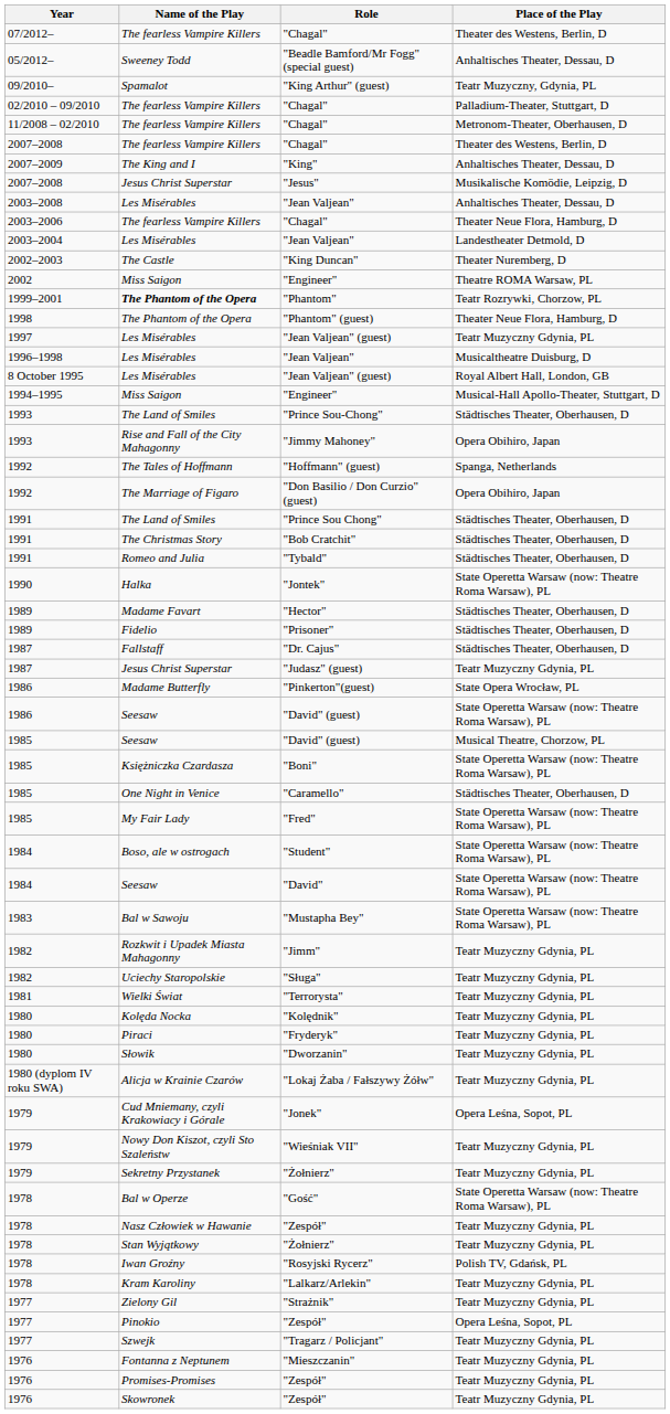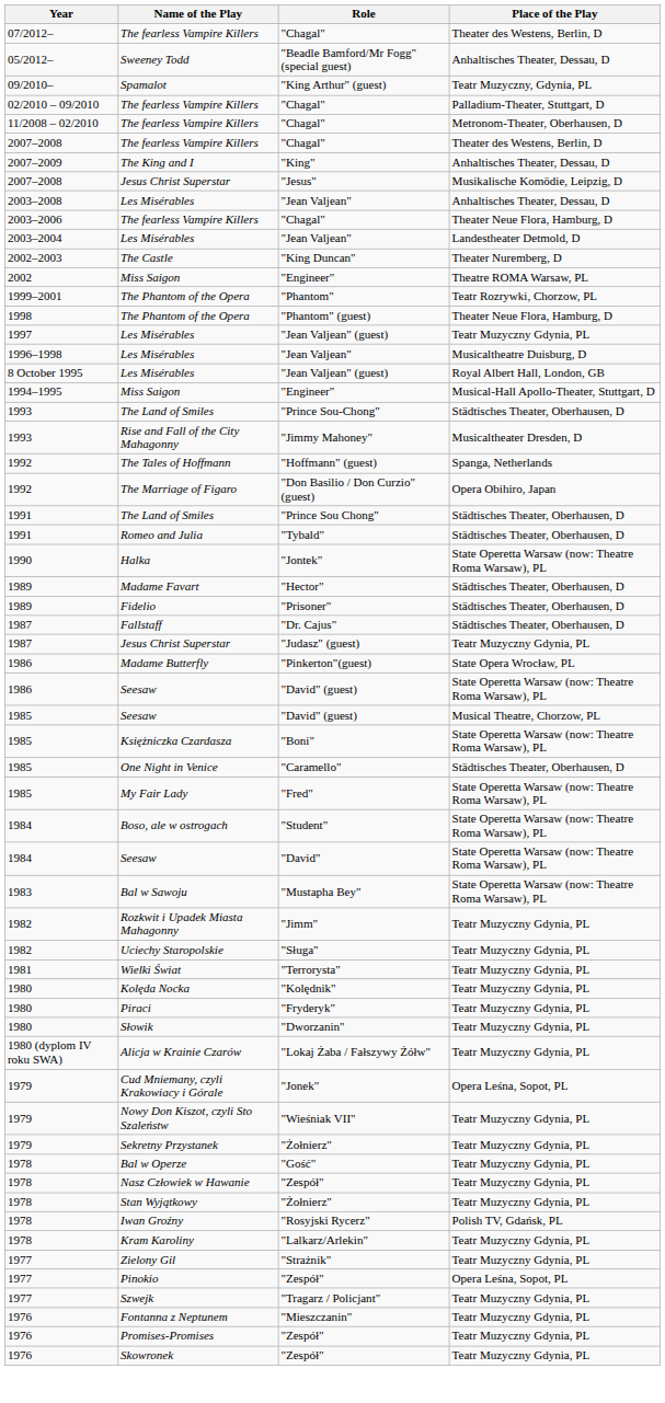 <table class="wikitable">
 <tr>
 <th>Year</th>
 <th>Name of the Play</th>
 <th>Role</th>
 <th>Place of the Play</th>
 </tr>
 <tr>
 <td>07/2012–</td>
 <td><em>The fearless Vampire Killers</em></td>
 <td>"Chagal"</td>
 <td>Theater des Westens, Berlin, D</td>
 </tr>
 <tr>
 <td>05/2012–</td>
 <td><em>Sweeney Todd</em></td>
 <td>"Beadle Bamford/Mr Fogg" (special guest)</td>
 <td>Anhaltisches Theater, Dessau, D</td>
 </tr>
 <tr>
 <td>09/2010–</td>
 <td><em>Spamalot</em></td>
 <td>"King Arthur" (guest)</td>
 <td>Teatr Muzyczny, Gdynia, PL</td>
 </tr>
 <tr>
 <td>02/2010 – 09/2010</td>
 <td><em>The fearless Vampire Killers</em></td>
 <td>"Chagal"</td>
 <td>Palladium-Theater, Stuttgart, D</td>
 </tr>
 <tr>
 <td>11/2008 – 02/2010</td>
 <td><em>The fearless Vampire Killers</em></td>
 <td>"Chagal"</td>
 <td>Metronom-Theater, Oberhausen, D</td>
 </tr>
 <tr>
 <td>2007–2008</td>
 <td><em>The fearless Vampire Killers</em></td>
 <td>"Chagal"</td>
 <td>Theater des Westens, Berlin, D</td>
 </tr>
 <tr>
 <td>2007–2009</td>
 <td><em>The King and I</em></td>
 <td>"King"</td>
 <td>Anhaltisches Theater, Dessau, D</td>
 </tr>
 <tr>
 <td>2007–2008</td>
 <td><em>Jesus Christ Superstar</em></td>
 <td>"Jesus"</td>
 <td>Musikalische Komödie, Leipzig, D</td>
 </tr>
 <tr>
 <td>2003–2008</td>
 <td><em>Les Misérables</em></td>
 <td>"Jean Valjean"</td>
 <td>Anhaltisches Theater, Dessau, D</td>
 </tr>
 <tr>
 <td>2003–2006</td>
 <td><em>The fearless Vampire Killers</em></td>
 <td>"Chagal"</td>
 <td>Theater Neue Flora, Hamburg, D</td>
 </tr>
 <tr>
 <td>2003–2004</td>
 <td><em>Les Misérables</em></td>
 <td>"Jean Valjean"</td>
 <td>Landestheater Detmold, D</td>
 </tr>
 <tr>
 <td>2002–2003</td>
 <td><em>The Castle</em></td>
 <td>"King Duncan"</td>
 <td>Theater Nuremberg, D</td>
 </tr>
 <tr>
 <td>2002</td>
 <td><em>Miss Saigon</em></td>
 <td>"Engineer"</td>
 <td>Theatre ROMA Warsaw, PL</td>
 </tr>
 <tr>
 <td>1999–2001</td>
-<td><strong><em>The Phantom of the Opera</em></strong></td>
+<td><em>The Phantom of the Opera</em></td>
 <td>"Phantom"</td>
 <td>Teatr Rozrywki, Chorzow, PL</td>
 </tr>
 <tr>
 <td>1998</td>
 <td><em>The Phantom of the Opera</em></td>
 <td>"Phantom" (guest)</td>
 <td>Theater Neue Flora, Hamburg, D</td>
 </tr>
 <tr>
 <td>1997</td>
 <td><em>Les Misérables</em></td>
 <td>"Jean Valjean"  (guest)</td>
 <td>Teatr Muzyczny Gdynia, PL</td>
 </tr>
 <tr>
 <td>1996–1998</td>
 <td><em>Les Misérables</em></td>
 <td>"Jean Valjean"</td>
 <td>Musicaltheatre Duisburg, D</td>
 </tr>
 <tr>
 <td>8 October 1995</td>
 <td><em>Les Misérables</em></td>
 <td>"Jean Valjean"  (guest)</td>
 <td>Royal Albert Hall, London, GB</td>
 </tr>
 <tr>
 <td>1994–1995</td>
 <td><em>Miss Saigon</em></td>
 <td>"Engineer"</td>
 <td>Musical-Hall Apollo-Theater, Stuttgart, D</td>
 </tr>
 <tr>
 <td>1993</td>
 <td><em>The Land of Smiles</em></td>
 <td>"Prince Sou-Chong"</td>
 <td>Städtisches Theater, Oberhausen, D</td>
 </tr>
 <tr>
 <td>1993</td>
 <td><em>Rise and Fall of the City Mahagonny</em></td>
 <td>"Jimmy Mahoney"</td>
-<td>Opera Obihiro, Japan</td>
+<td>Musicaltheater Dresden, D</td>
 </tr>
 <tr>
 <td>1992</td>
 <td><em>The Tales of Hoffmann</em></td>
 <td>"Hoffmann" (guest)</td>
 <td>Spanga, Netherlands</td>
 </tr>
 <tr>
 <td>1992</td>
 <td><em>The Marriage of Figaro</em></td>
 <td>"Don Basilio / Don Curzio" (guest)</td>
 <td>Opera Obihiro, Japan</td>
 </tr>
 <tr>
 <td>1991</td>
 <td><em>The Land of Smiles</em></td>
 <td>"Prince Sou Chong"</td>
-<td>Städtisches Theater, Oberhausen, D</td>
-</tr>
-<tr>
-<td>1991</td>
-<td><em>The Christmas Story</em></td>
-<td>"Bob Cratchit"</td>
 <td>Städtisches Theater, Oberhausen, D</td>
 </tr>
 <tr>
 <td>1991</td>
 <td><em>Romeo and Julia</em></td>
 <td>"Tybald"</td>
 <td>Städtisches Theater, Oberhausen, D</td>
 </tr>
 <tr>
 <td>1990</td>
 <td><em>Halka</em></td>
 <td>"Jontek"</td>
 <td>State Operetta Warsaw (now: Theatre Roma Warsaw), PL</td>
 </tr>
 <tr>
 <td>1989</td>
 <td><em>Madame Favart</em></td>
 <td>"Hector"</td>
 <td>Städtisches Theater, Oberhausen, D</td>
 </tr>
 <tr>
 <td>1989</td>
 <td><em>Fidelio</em></td>
 <td>"Prisoner"</td>
 <td>Städtisches Theater, Oberhausen, D</td>
 </tr>
 <tr>
 <td>1987</td>
 <td><em>Fallstaff</em></td>
 <td>"Dr. Cajus"</td>
 <td>Städtisches Theater, Oberhausen, D</td>
 </tr>
 <tr>
 <td>1987</td>
 <td><em>Jesus Christ Superstar</em></td>
 <td>"Judasz" (guest)</td>
 <td>Teatr Muzyczny Gdynia, PL</td>
 </tr>
 <tr>
 <td>1986</td>
 <td><em>Madame Butterfly</em></td>
 <td>"Pinkerton"(guest)</td>
 <td>State Opera Wrocław, PL</td>
 </tr>
 <tr>
 <td>1986</td>
 <td><em>Seesaw</em></td>
 <td>"David" (guest)</td>
 <td>State Operetta Warsaw (now: Theatre Roma Warsaw), PL</td>
 </tr>
 <tr>
 <td>1985</td>
 <td><em>Seesaw</em></td>
 <td>"David" (guest)</td>
 <td>Musical Theatre, Chorzow, PL</td>
 </tr>
 <tr>
 <td>1985</td>
 <td><em>Księżniczka Czardasza</em></td>
 <td>"Boni"</td>
 <td>State Operetta Warsaw (now: Theatre Roma Warsaw), PL</td>
 </tr>
 <tr>
 <td>1985</td>
 <td><em>One Night in Venice</em></td>
 <td>"Caramello"</td>
 <td>Städtisches Theater, Oberhausen, D</td>
 </tr>
 <tr>
 <td>1985</td>
 <td><em>My Fair Lady</em></td>
 <td>"Fred"</td>
 <td>State Operetta Warsaw (now: Theatre Roma Warsaw), PL</td>
 </tr>
 <tr>
 <td>1984</td>
 <td><em>Boso, ale w ostrogach</em></td>
 <td>"Student"</td>
 <td>State Operetta Warsaw (now: Theatre Roma Warsaw), PL</td>
 </tr>
 <tr>
 <td>1984</td>
 <td><em>Seesaw</em></td>
 <td>"David"</td>
 <td>State Operetta Warsaw (now: Theatre Roma Warsaw), PL</td>
 </tr>
 <tr>
 <td>1983</td>
 <td><em>Bal w Sawoju</em></td>
 <td>"Mustapha Bey"</td>
 <td>State Operetta Warsaw (now: Theatre Roma Warsaw), PL</td>
 </tr>
 <tr>
 <td>1982</td>
 <td><em>Rozkwit i Upadek Miasta Mahagonny</em></td>
 <td>"Jimm"</td>
 <td>Teatr Muzyczny Gdynia, PL</td>
 </tr>
 <tr>
 <td>1982</td>
 <td><em>Uciechy Staropolskie</em></td>
 <td>"Sługa"</td>
 <td>Teatr Muzyczny Gdynia, PL</td>
 </tr>
 <tr>
 <td>1981</td>
 <td><em>Wielki Świat</em></td>
 <td>"Terrorysta"</td>
 <td>Teatr Muzyczny Gdynia, PL</td>
 </tr>
 <tr>
 <td>1980</td>
 <td><em>Kolęda Nocka</em></td>
 <td>"Kolędnik"</td>
 <td>Teatr Muzyczny Gdynia, PL</td>
 </tr>
 <tr>
 <td>1980</td>
 <td><em>Piraci</em></td>
 <td>"Fryderyk"</td>
 <td>Teatr Muzyczny Gdynia, PL</td>
 </tr>
 <tr>
 <td>1980</td>
 <td><em>Słowik</em></td>
 <td>"Dworzanin"</td>
 <td>Teatr Muzyczny Gdynia, PL</td>
 </tr>
 <tr>
 <td>1980 (dyplom IV roku SWA)</td>
 <td><em>Alicja w Krainie Czarów</em></td>
 <td>"Lokaj Żaba / Fałszywy Żółw"</td>
 <td>Teatr Muzyczny Gdynia, PL</td>
 </tr>
 <tr>
 <td>1979</td>
 <td><em>Cud Mniemany, czyli Krakowiacy i Górale</em></td>
 <td>"Jonek"</td>
 <td>Opera Leśna, Sopot, PL</td>
 </tr>
 <tr>
 <td>1979</td>
 <td><em>Nowy Don Kiszot, czyli Sto Szaleństw</em></td>
 <td>"Wieśniak VII"</td>
 <td>Teatr Muzyczny Gdynia, PL</td>
 </tr>
 <tr>
 <td>1979</td>
 <td><em>Sekretny Przystanek</em></td>
 <td>"Żołnierz"</td>
 <td>Teatr Muzyczny Gdynia, PL</td>
 </tr>
 <tr>
 <td>1978</td>
 <td><em>Bal w Operze</em></td>
 <td>"Gość"</td>
-<td>State Operetta Warsaw (now: Theatre Roma Warsaw), PL</td>
+<td>Teatr Muzyczny Gdynia, PL</td>
 </tr>
 <tr>
 <td>1978</td>
 <td><em>Nasz Człowiek w Hawanie</em></td>
 <td>"Zespół"</td>
 <td>Teatr Muzyczny Gdynia, PL</td>
 </tr>
 <tr>
 <td>1978</td>
 <td><em>Stan Wyjątkowy</em></td>
 <td>"Żołnierz"</td>
 <td>Teatr Muzyczny Gdynia, PL</td>
 </tr>
 <tr>
 <td>1978</td>
 <td><em>Iwan Groźny</em></td>
 <td>"Rosyjski Rycerz"</td>
 <td>Polish TV, Gdańsk, PL</td>
 </tr>
 <tr>
 <td>1978</td>
 <td><em>Kram Karoliny</em></td>
 <td>"Lalkarz/Arlekin"</td>
 <td>Teatr Muzyczny Gdynia, PL</td>
 </tr>
 <tr>
 <td>1977</td>
 <td><em>Zielony Gil</em></td>
 <td>"Strażnik"</td>
 <td>Teatr Muzyczny Gdynia, PL</td>
 </tr>
 <tr>
 <td>1977</td>
 <td><em>Pinokio</em></td>
 <td>"Zespół"</td>
 <td>Opera Leśna, Sopot, PL</td>
 </tr>
 <tr>
 <td>1977</td>
 <td><em>Szwejk</em></td>
 <td>"Tragarz / Policjant"</td>
 <td>Teatr Muzyczny Gdynia, PL</td>
 </tr>
 <tr>
 <td>1976</td>
 <td><em>Fontanna z Neptunem</em></td>
 <td>"Mieszczanin"</td>
 <td>Teatr Muzyczny Gdynia, PL</td>
 </tr>
 <tr>
 <td>1976</td>
 <td><em>Promises-Promises</em></td>
 <td>"Zespół"</td>
 <td>Teatr Muzyczny Gdynia, PL</td>
 </tr>
 <tr>
 <td>1976</td>
 <td><em>Skowronek</em></td>
 <td>"Zespół"</td>
 <td>Teatr Muzyczny Gdynia, PL</td>
 </tr>
 </table>
